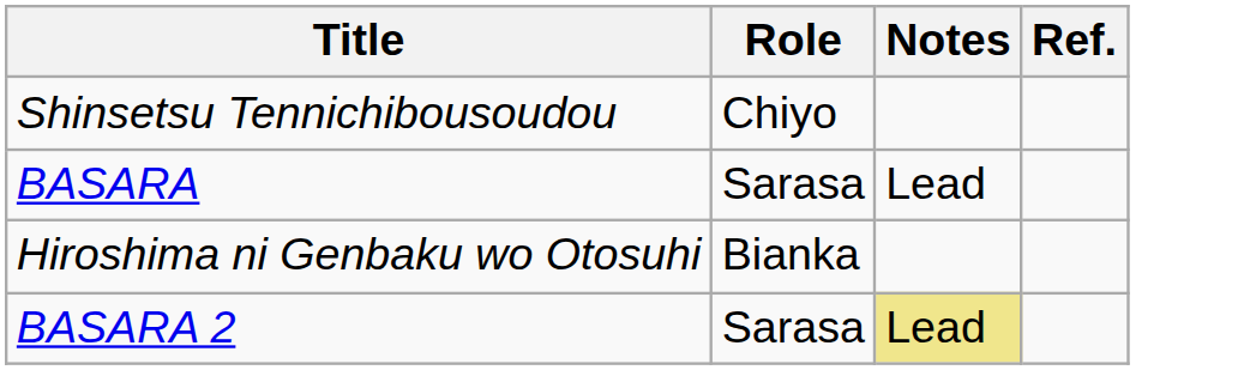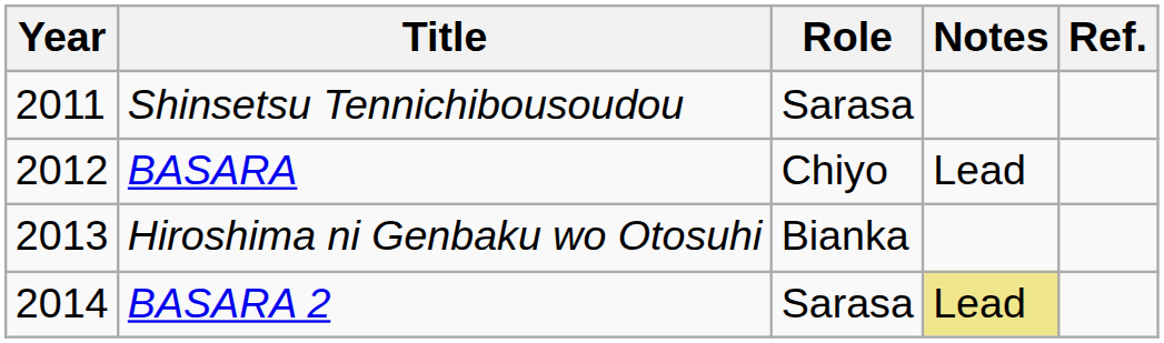 <table class="wikitable plainrowheaders" style="font-size:100%">
 <tr>
+<th scope="col">Year</th>
 <th scope="col">Title</th>
 <th scope="col">Role</th>
 <th scope="col" class="unsortable">Notes</th>
 <th>Ref.</th>
 </tr>
 <tr>
+<td>2011</td>
 <td scope="row"><em>Shinsetsu Tennichibousoudou</em></td>
-<td>Chiyo</td>
+<td>Sarasa</td>
 <td></td>
 <td></td>
 </tr>
 <tr>
+<td>2012</td>
 <td scope="row"><em><a href='#'>BASARA</a></em></td>
-<td>Sarasa</td>
+<td>Chiyo</td>
 <td>Lead</td>
 <td></td>
 </tr>
 <tr>
+<td>2013</td>
 <td scope="row"><em>Hiroshima ni Genbaku wo Otosuhi</em></td>
 <td>Bianka</td>
 <td></td>
 <td></td>
 </tr>
 <tr>
+<td>2014</td>
 <td scope="row"><em><a href='#'>BASARA 2</a></em></td>
 <td>Sarasa</td>
 <td style="background: khaki;">Lead</td>
 <td></td>
 </tr>
 </table>
